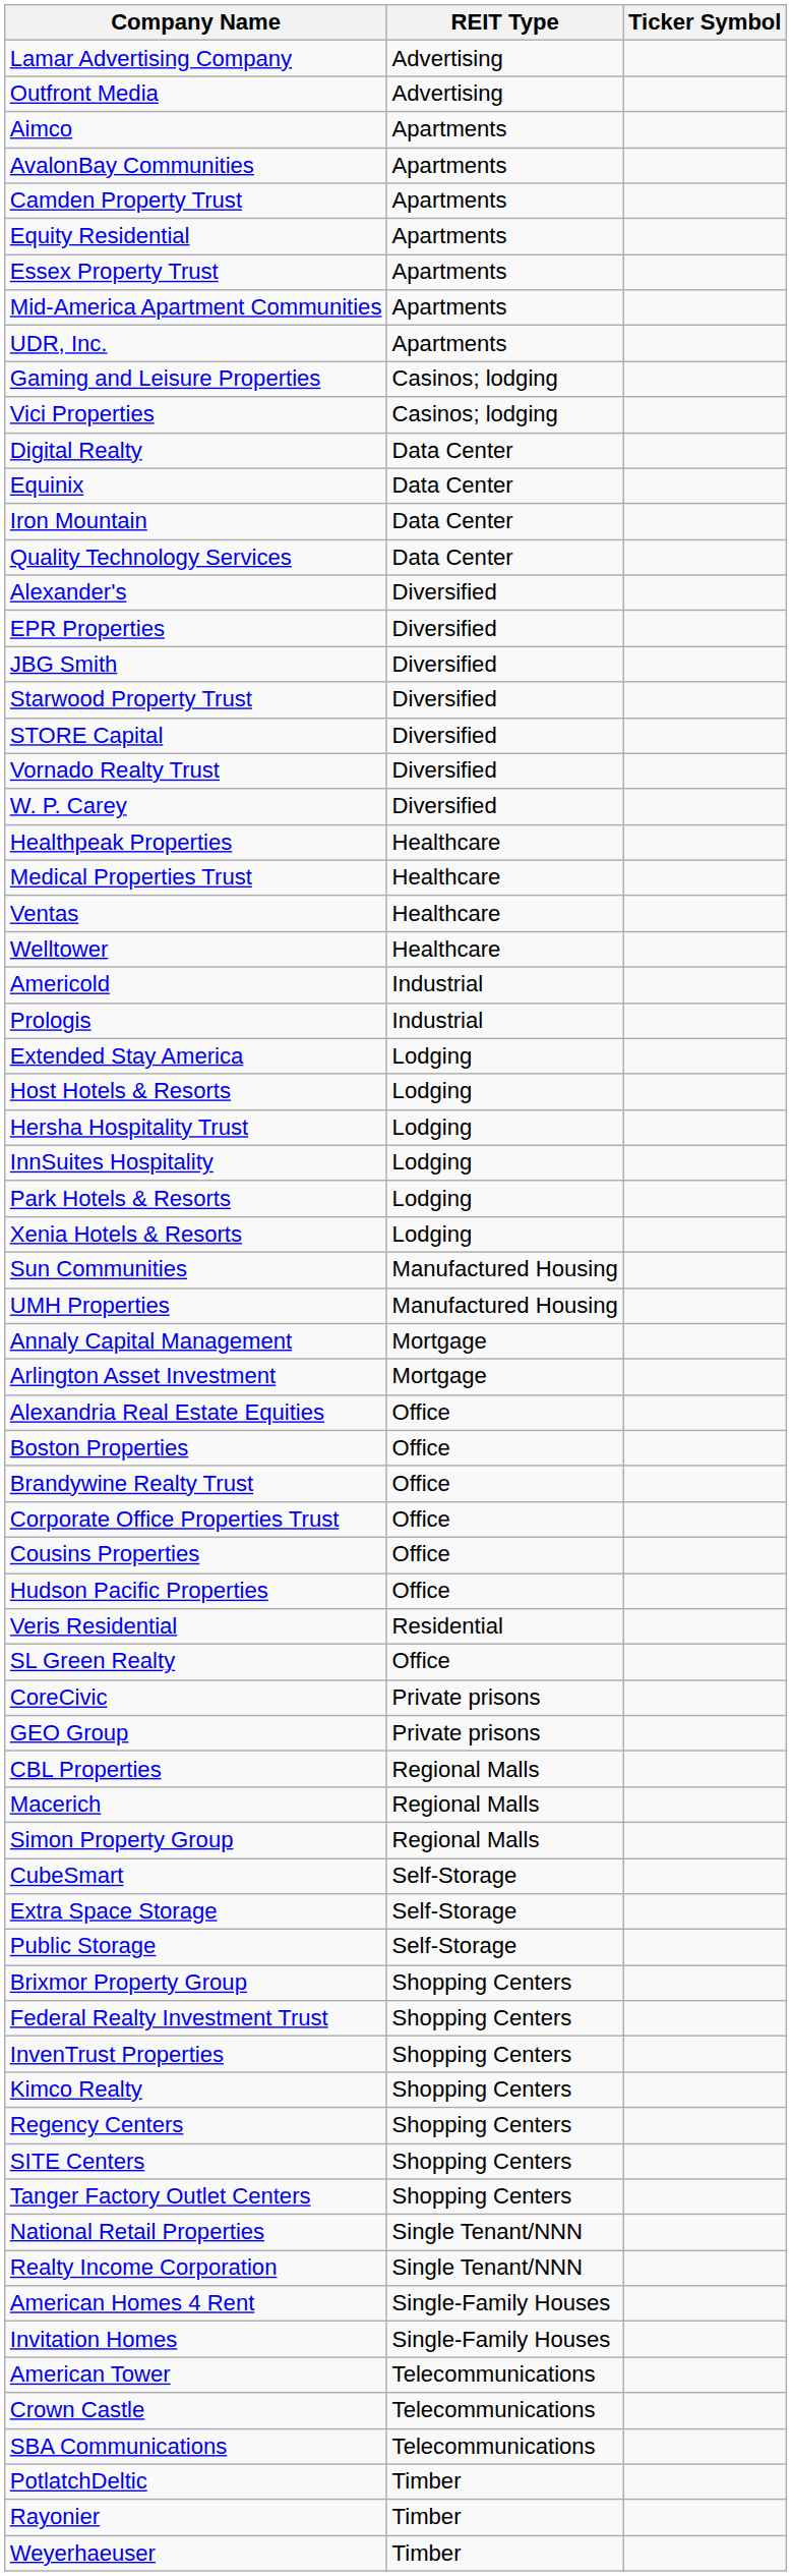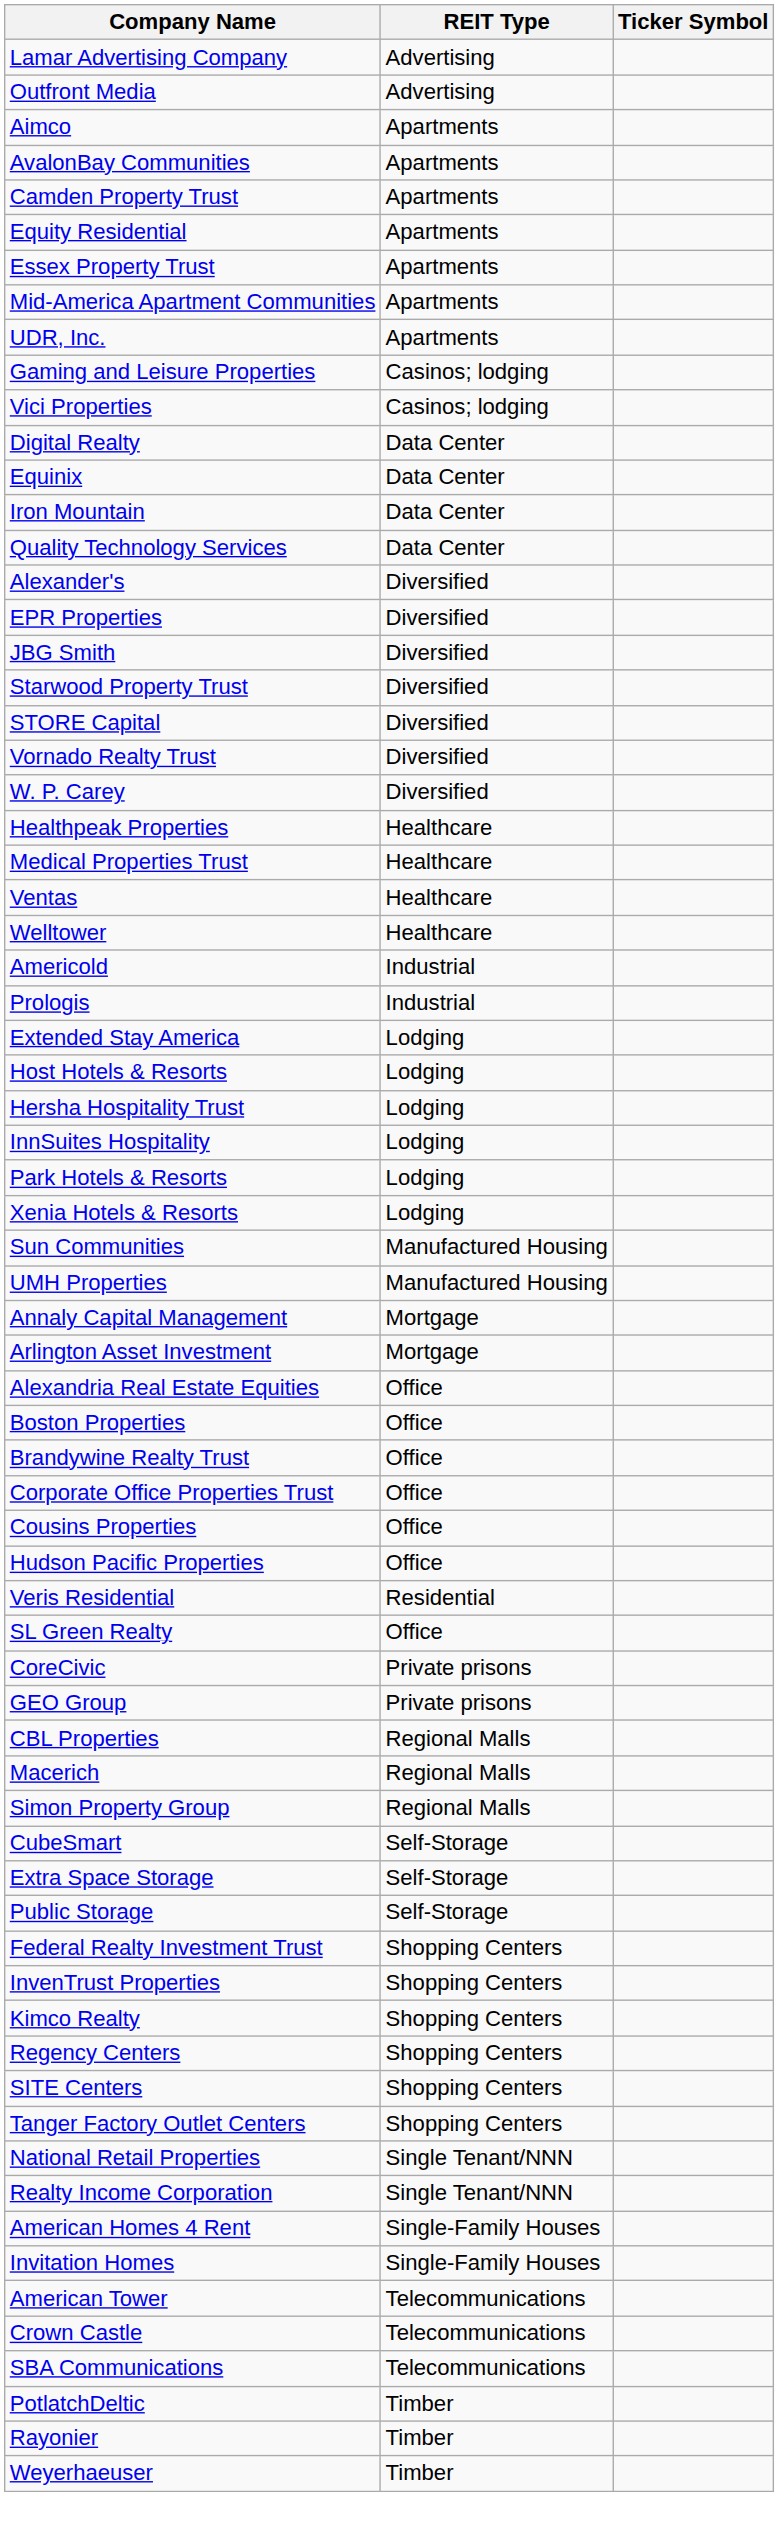 <table class="wikitable sortable">
 <tr>
 <th scope="col">Company Name</th>
 <th scope="col">REIT Type</th>
 <th scope="col">Ticker Symbol</th>
 </tr>
 <tr>
 <td><a href='#'>Lamar Advertising Company</a></td>
 <td>Advertising</td>
 <td></td>
 </tr>
 <tr>
 <td><a href='#'>Outfront Media</a></td>
 <td>Advertising</td>
 <td></td>
 </tr>
 <tr>
 <td><a href='#'>Aimco</a></td>
 <td>Apartments</td>
 <td></td>
 </tr>
 <tr>
 <td><a href='#'>AvalonBay Communities</a></td>
 <td>Apartments</td>
 <td></td>
 </tr>
 <tr>
 <td><a href='#'>Camden Property Trust</a></td>
 <td>Apartments</td>
 <td></td>
 </tr>
 <tr>
 <td><a href='#'>Equity Residential</a></td>
 <td>Apartments</td>
 <td></td>
 </tr>
 <tr>
 <td><a href='#'>Essex Property Trust</a></td>
 <td>Apartments</td>
 <td></td>
 </tr>
 <tr>
 <td><a href='#'>Mid-America Apartment Communities</a></td>
 <td>Apartments</td>
 <td></td>
 </tr>
 <tr>
 <td><a href='#'>UDR, Inc.</a></td>
 <td>Apartments</td>
 <td></td>
 </tr>
 <tr>
 <td><a href='#'>Gaming and Leisure Properties</a></td>
 <td>Casinos; lodging</td>
 <td></td>
 </tr>
 <tr>
 <td><a href='#'>Vici Properties</a></td>
 <td>Casinos; lodging</td>
 <td></td>
 </tr>
 <tr>
 <td><a href='#'>Digital Realty</a></td>
 <td>Data Center</td>
 <td></td>
 </tr>
 <tr>
 <td><a href='#'>Equinix</a></td>
 <td>Data Center</td>
 <td></td>
 </tr>
 <tr>
 <td><a href='#'>Iron Mountain</a></td>
 <td>Data Center</td>
 <td></td>
 </tr>
 <tr>
 <td><a href='#'>Quality Technology Services</a></td>
 <td>Data Center</td>
 <td></td>
 </tr>
 <tr>
 <td><a href='#'>Alexander's</a></td>
 <td>Diversified</td>
 <td></td>
 </tr>
 <tr>
 <td><a href='#'>EPR Properties</a></td>
 <td>Diversified</td>
 <td></td>
 </tr>
 <tr>
 <td><a href='#'>JBG Smith</a></td>
 <td>Diversified</td>
 <td></td>
 </tr>
 <tr>
 <td><a href='#'>Starwood Property Trust</a></td>
 <td>Diversified</td>
 <td></td>
 </tr>
 <tr>
 <td><a href='#'>STORE Capital</a></td>
 <td>Diversified</td>
 <td></td>
 </tr>
 <tr>
 <td><a href='#'>Vornado Realty Trust</a></td>
 <td>Diversified</td>
 <td></td>
 </tr>
 <tr>
 <td><a href='#'>W. P. Carey</a></td>
 <td>Diversified</td>
 <td></td>
 </tr>
 <tr>
 <td><a href='#'>Healthpeak Properties</a></td>
 <td>Healthcare</td>
 <td></td>
 </tr>
 <tr>
 <td><a href='#'>Medical Properties Trust</a></td>
 <td>Healthcare</td>
 <td></td>
 </tr>
 <tr>
 <td><a href='#'>Ventas</a></td>
 <td>Healthcare</td>
 <td></td>
 </tr>
 <tr>
 <td><a href='#'>Welltower</a></td>
 <td>Healthcare</td>
 <td></td>
 </tr>
 <tr>
 <td><a href='#'>Americold</a></td>
 <td>Industrial</td>
 <td></td>
 </tr>
 <tr>
 <td><a href='#'>Prologis</a></td>
 <td>Industrial</td>
 <td></td>
 </tr>
 <tr>
 <td><a href='#'>Extended Stay America</a></td>
 <td>Lodging</td>
 <td></td>
 </tr>
 <tr>
 <td><a href='#'>Host Hotels & Resorts</a></td>
 <td>Lodging</td>
 <td></td>
 </tr>
 <tr>
 <td><a href='#'>Hersha Hospitality Trust</a></td>
 <td>Lodging</td>
 <td></td>
 </tr>
 <tr>
 <td><a href='#'>InnSuites Hospitality</a></td>
 <td>Lodging</td>
 <td></td>
 </tr>
 <tr>
 <td><a href='#'>Park Hotels & Resorts</a></td>
 <td>Lodging</td>
 <td></td>
 </tr>
 <tr>
 <td><a href='#'>Xenia Hotels & Resorts</a></td>
 <td>Lodging</td>
 <td></td>
 </tr>
 <tr>
 <td><a href='#'>Sun Communities</a></td>
 <td>Manufactured Housing</td>
 <td></td>
 </tr>
 <tr>
 <td><a href='#'>UMH Properties</a></td>
 <td>Manufactured Housing</td>
 <td></td>
 </tr>
 <tr>
 <td><a href='#'>Annaly Capital Management</a></td>
 <td>Mortgage</td>
 <td></td>
 </tr>
 <tr>
 <td><a href='#'>Arlington Asset Investment</a></td>
 <td>Mortgage</td>
 <td></td>
 </tr>
 <tr>
 <td><a href='#'>Alexandria Real Estate Equities</a></td>
 <td>Office</td>
 <td></td>
 </tr>
 <tr>
 <td><a href='#'>Boston Properties</a></td>
 <td>Office</td>
 <td></td>
 </tr>
 <tr>
 <td><a href='#'>Brandywine Realty Trust</a></td>
 <td>Office</td>
 <td></td>
 </tr>
 <tr>
 <td><a href='#'>Corporate Office Properties Trust</a></td>
 <td>Office</td>
 <td></td>
 </tr>
 <tr>
 <td><a href='#'>Cousins Properties</a></td>
 <td>Office</td>
 <td></td>
 </tr>
 <tr>
 <td><a href='#'>Hudson Pacific Properties</a></td>
 <td>Office</td>
 <td></td>
 </tr>
 <tr>
 <td><a href='#'>Veris Residential</a></td>
 <td>Residential</td>
 <td></td>
 </tr>
 <tr>
 <td><a href='#'>SL Green Realty</a></td>
 <td>Office</td>
 <td></td>
 </tr>
 <tr>
 <td><a href='#'>CoreCivic</a></td>
 <td>Private prisons</td>
 <td></td>
 </tr>
 <tr>
 <td><a href='#'>GEO Group</a></td>
 <td>Private prisons</td>
 <td></td>
 </tr>
 <tr>
 <td><a href='#'>CBL Properties</a></td>
 <td>Regional Malls</td>
 <td></td>
 </tr>
 <tr>
 <td><a href='#'>Macerich</a></td>
 <td>Regional Malls</td>
 <td></td>
 </tr>
 <tr>
 <td><a href='#'>Simon Property Group</a></td>
 <td>Regional Malls</td>
 <td></td>
 </tr>
 <tr>
 <td><a href='#'>CubeSmart</a></td>
 <td>Self-Storage</td>
 <td></td>
 </tr>
 <tr>
 <td><a href='#'>Extra Space Storage</a></td>
 <td>Self-Storage</td>
 <td></td>
 </tr>
 <tr>
 <td><a href='#'>Public Storage</a></td>
 <td>Self-Storage</td>
 <td></td>
 </tr>
 <tr>
-<td><a href='#'>Brixmor Property Group</a></td>
-<td>Shopping Centers</td>
-<td></td>
-</tr>
-<tr>
 <td><a href='#'>Federal Realty Investment Trust</a></td>
 <td>Shopping Centers</td>
 <td></td>
 </tr>
 <tr>
 <td><a href='#'>InvenTrust Properties</a></td>
 <td>Shopping Centers</td>
 <td></td>
 </tr>
 <tr>
 <td><a href='#'>Kimco Realty</a></td>
 <td>Shopping Centers</td>
 <td></td>
 </tr>
 <tr>
 <td><a href='#'>Regency Centers</a></td>
 <td>Shopping Centers</td>
 <td></td>
 </tr>
 <tr>
 <td><a href='#'>SITE Centers</a></td>
 <td>Shopping Centers</td>
 <td></td>
 </tr>
 <tr>
 <td><a href='#'>Tanger Factory Outlet Centers</a></td>
 <td>Shopping Centers</td>
 <td></td>
 </tr>
 <tr>
 <td><a href='#'>National Retail Properties</a></td>
 <td>Single Tenant/NNN</td>
 <td></td>
 </tr>
 <tr>
 <td><a href='#'>Realty Income Corporation</a></td>
 <td>Single Tenant/NNN</td>
 <td></td>
 </tr>
 <tr>
 <td><a href='#'>American Homes 4 Rent</a></td>
 <td>Single-Family Houses</td>
 <td></td>
 </tr>
 <tr>
 <td><a href='#'>Invitation Homes</a></td>
 <td>Single-Family Houses</td>
 <td></td>
 </tr>
 <tr>
 <td><a href='#'>American Tower</a></td>
 <td>Telecommunications</td>
 <td></td>
 </tr>
 <tr>
 <td><a href='#'>Crown Castle</a></td>
 <td>Telecommunications</td>
 <td></td>
 </tr>
 <tr>
 <td><a href='#'>SBA Communications</a></td>
 <td>Telecommunications</td>
 <td></td>
 </tr>
 <tr>
 <td><a href='#'>PotlatchDeltic</a></td>
 <td>Timber</td>
 <td></td>
 </tr>
 <tr>
 <td><a href='#'>Rayonier</a></td>
 <td>Timber</td>
 <td></td>
 </tr>
 <tr>
 <td><a href='#'>Weyerhaeuser</a></td>
 <td>Timber</td>
 <td></td>
 </tr>
 </table>
